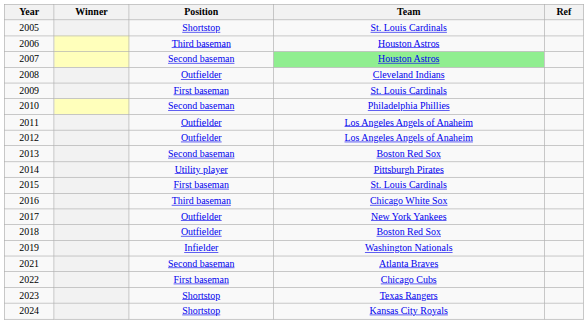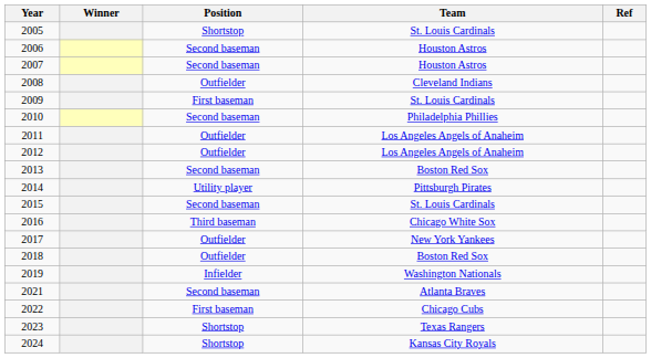 <table class="wikitable sortable plainrowheaders" style="text-align:center" width="74%">
 <tr>
 <th scope="col">Year</th>
 <th scope="col">Winner</th>
 <th scope="col">Position</th>
 <th scope="col">Team</th>
 <th scope="col" class=unsortable>Ref</th>
 </tr>
 <tr>
 <td>2005</td>
 <th scope="row" style="text-align:center"></th>
 <td><a href='#'>Shortstop</a></td>
 <td><a href='#'>St. Louis Cardinals</a></td>
 <td></td>
 </tr>
 <tr>
 <td>2006</td>
 <th scope="row" style="text-align:center; background:#ffb;"></th>
-<td><a href='#'>Third baseman</a></td>
+<td><a href='#'>Second baseman</a></td>
 <td><a href='#'>Houston Astros</a></td>
 <td></td>
 </tr>
 <tr>
 <td>2007</td>
 <th scope="row" style="text-align:center; background:#ffb;"> </th>
 <td><a href='#'>Second baseman</a></td>
-<td style="background: lightgreen;"><a href='#'>Houston Astros</a></td>
+<td><a href='#'>Houston Astros</a></td>
 <td></td>
 </tr>
 <tr>
 <td>2008</td>
 <th scope="row" style="text-align:center"></th>
 <td><a href='#'>Outfielder</a></td>
 <td><a href='#'>Cleveland Indians</a></td>
 <td></td>
 </tr>
 <tr>
 <td>2009</td>
 <th scope="row" style="text-align:center"></th>
 <td><a href='#'>First baseman</a></td>
 <td><a href='#'>St. Louis Cardinals</a></td>
 <td></td>
 </tr>
 <tr>
 <td>2010</td>
 <th scope="row" style="text-align:center; background:#ffb;"></th>
 <td><a href='#'>Second baseman</a></td>
 <td><a href='#'>Philadelphia Phillies</a></td>
 <td></td>
 </tr>
 <tr>
 <td>2011</td>
 <th scope="row" style="text-align:center"></th>
 <td><a href='#'>Outfielder</a></td>
 <td><a href='#'>Los Angeles Angels of Anaheim</a></td>
 <td></td>
 </tr>
 <tr>
 <td>2012</td>
 <th scope="row" style="text-align:center"></th>
 <td><a href='#'>Outfielder</a></td>
 <td><a href='#'>Los Angeles Angels of Anaheim</a></td>
 <td></td>
 </tr>
 <tr>
 <td>2013</td>
 <th scope="row" style="text-align:center"></th>
 <td><a href='#'>Second baseman</a></td>
 <td><a href='#'>Boston Red Sox</a></td>
 <td></td>
 </tr>
 <tr>
 <td>2014</td>
 <th scope="row" style="text-align:center"></th>
 <td><a href='#'>Utility player</a></td>
 <td><a href='#'>Pittsburgh Pirates</a></td>
 <td></td>
 </tr>
 <tr>
 <td>2015</td>
 <th scope="row" style="text-align:center"></th>
-<td><a href='#'>First baseman</a></td>
+<td><a href='#'>Second baseman</a></td>
 <td><a href='#'>St. Louis Cardinals</a></td>
 <td></td>
 </tr>
 <tr>
 <td>2016</td>
 <th scope="row" style="text-align:center"></th>
 <td><a href='#'>Third baseman</a></td>
 <td><a href='#'>Chicago White Sox</a></td>
 <td></td>
 </tr>
 <tr>
 <td>2017</td>
 <th scope="row" style="text-align:center"></th>
 <td><a href='#'>Outfielder</a></td>
 <td><a href='#'>New York Yankees</a></td>
 <td></td>
 </tr>
 <tr>
 <td>2018</td>
 <th scope="row" style="text-align:center"></th>
 <td><a href='#'>Outfielder</a></td>
 <td><a href='#'>Boston Red Sox</a></td>
 <td></td>
 </tr>
 <tr>
 <td>2019</td>
 <th scope="row" style="text-align:center"></th>
 <td><a href='#'>Infielder</a></td>
 <td><a href='#'>Washington Nationals</a></td>
 <td></td>
 </tr>
 <tr>
 <td>2021</td>
 <th scope="row" style="text-align:center"></th>
 <td><a href='#'>Second baseman</a></td>
 <td><a href='#'>Atlanta Braves</a></td>
 <td></td>
 </tr>
 <tr>
 <td>2022</td>
 <th scope="row" style="text-align:center"></th>
 <td><a href='#'>First baseman</a></td>
 <td><a href='#'>Chicago Cubs</a></td>
 <td></td>
 </tr>
 <tr>
 <td>2023</td>
 <th scope="row" style="text-align:center"></th>
 <td><a href='#'>Shortstop</a></td>
 <td><a href='#'>Texas Rangers</a></td>
 <td></td>
 </tr>
 <tr>
 <td>2024</td>
 <th scope="row" style="text-align:center"></th>
 <td><a href='#'>Shortstop</a></td>
 <td><a href='#'>Kansas City Royals</a></td>
 <td></td>
 </tr>
 </table>
